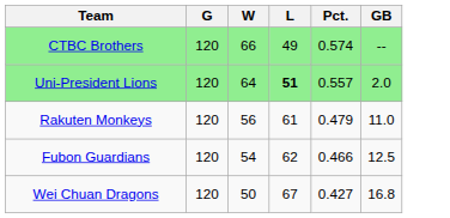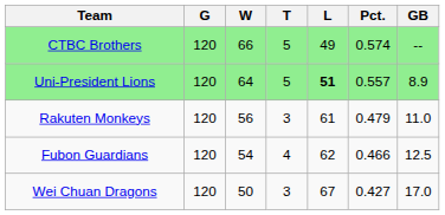 <table class = "wikitable" style = "text-align:center">
 <tr>
 <th width = 200>Team</th>
 <th width = 40>G</th>
 <th width = 40>W</th>
+<th width = 40>T</th>
 <th width = 40>L</th>
 <th width = 50>Pct.</th>
 <th width = 40>GB</th>
 </tr>
 <tr style = "background:lightgreen;">
 <td height = 35><a href='#'>CTBC Brothers</a></td>
 <td>120</td>
 <td>66</td>
+<td>5</td>
 <td>49</td>
 <td>0.574</td>
 <td>--</td>
 </tr>
 <tr style = "background:lightgreen;">
 <td height = 35><a href='#'>Uni-President Lions</a></td>
 <td>120</td>
 <td>64</td>
+<td>5</td>
 <td><strong>51</strong></td>
 <td>0.557</td>
-<td>2.0</td>
+<td>8.9</td>
 </tr>
 <tr>
 <td height = 35><a href='#'>Rakuten Monkeys</a></td>
 <td>120</td>
 <td>56</td>
+<td>3</td>
 <td>61</td>
 <td>0.479</td>
 <td>11.0</td>
 </tr>
 <tr>
 <td height = 35><a href='#'>Fubon Guardians</a></td>
 <td>120</td>
 <td>54</td>
+<td>4</td>
 <td>62</td>
 <td>0.466</td>
 <td>12.5</td>
 </tr>
 <tr>
 <td height = 35><a href='#'>Wei Chuan Dragons</a></td>
 <td>120</td>
 <td>50</td>
+<td>3</td>
 <td>67</td>
 <td>0.427</td>
-<td>16.8</td>
+<td>17.0</td>
 </tr>
 </table>
